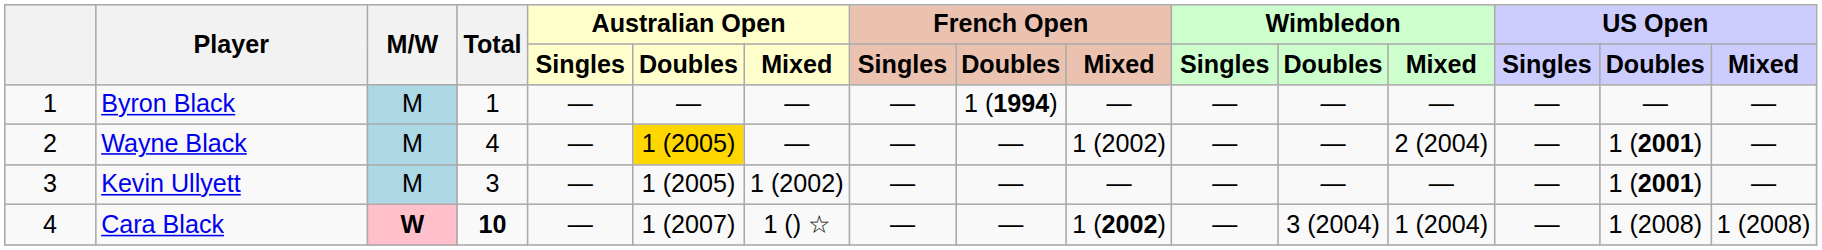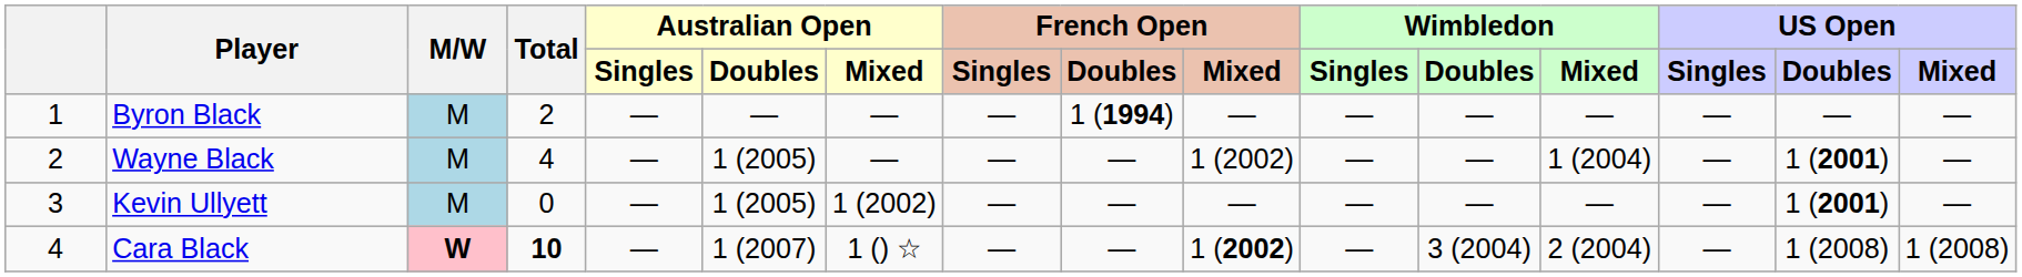 <table class="wikitable mw-datatable sortable" style="text-align:center;">
 <tr>
 <th data-sort-type="number" width="5%" rowspan="2"></th>
 <th width="15%" rowspan="2">Player</th>
 <th width="5%"  rowspan="2">M/W</th>
 <th rowspan="2">Total</th>
 <th colspan="3" style="background:#ffc;">Australian Open</th>
 <th colspan="3" style="background:#ebc2af;">French Open</th>
 <th colspan="3" style="background:#cfc;">Wimbledon</th>
 <th colspan="3" style="background:#ccf;">US Open</th>
 </tr>
 <tr>
 <th style="background:#ffc; width:60px;">Singles</th>
 <th style="background:#ffc; width:60px;">Doubles</th>
 <th style="background:#ffc; width:60px;">Mixed</th>
 <th style="background:#ebc2af; width:60px;">Singles</th>
 <th style="background:#ebc2af; width:60px;">Doubles</th>
 <th style="background:#ebc2af; width:60px;">Mixed</th>
 <th style="background:#cfc; width:60px;">Singles</th>
 <th style="background:#cfc; width:60px;">Doubles</th>
 <th style="background:#cfc; width:60px;">Mixed</th>
 <th style="background:#ccf; width:60px;">Singles</th>
 <th style="background:#ccf; width:60px;">Doubles</th>
 <th style="background:#ccf; width:60px;">Mixed</th>
 </tr>
 <tr>
 <td>1</td>
 <td style="text-align:left"><a href='#'>Byron Black</a></td>
 <td style="background:lightblue;">M</td>
-<td>1</td>
+<td>2</td>
 <td>—</td>
 <td>—</td>
 <td>—</td>
 <td>—</td>
 <td>1 (<strong>1994</strong>)</td>
 <td>—</td>
 <td>—</td>
 <td>—</td>
 <td>—</td>
 <td>—</td>
 <td>—</td>
 <td>—</td>
 </tr>
 <tr>
 <td>2</td>
 <td style="text-align:left"><a href='#'>Wayne Black</a></td>
 <td style="background:lightblue;">M</td>
 <td>4</td>
 <td>—</td>
-<td style="background: gold;">1 (2005)</td>
+<td>1 (2005)</td>
 <td>—</td>
 <td>—</td>
 <td>—</td>
 <td>1 (2002)</td>
 <td>—</td>
 <td>—</td>
-<td>2 (2004)</td>
+<td>1 (2004)</td>
 <td>—</td>
 <td>1 (<strong>2001</strong>)</td>
 <td>—</td>
 </tr>
 <tr>
 <td>3</td>
 <td style="text-align:left"><a href='#'>Kevin Ullyett</a></td>
 <td style="background:lightblue;">M</td>
-<td>3</td>
+<td>0</td>
 <td>—</td>
 <td>1 (2005)</td>
 <td>1 (2002)</td>
 <td>—</td>
 <td>—</td>
 <td>—</td>
 <td>—</td>
 <td>—</td>
 <td>—</td>
 <td>—</td>
 <td>1 (<strong>2001</strong>)</td>
 <td>—</td>
 </tr>
 <tr>
 <td>4</td>
 <td style="text-align:left"><a href='#'>Cara Black</a></td>
 <td style="background:pink;"><strong>W</strong></td>
 <td><strong>10</strong></td>
 <td>—</td>
 <td>1 (2007)</td>
 <td>1 () ☆</td>
 <td>—</td>
 <td>—</td>
 <td>1 (<strong>2002</strong>)</td>
 <td>—</td>
 <td>3 (2004)</td>
-<td>1 (2004)</td>
+<td>2 (2004)</td>
 <td>—</td>
 <td>1 (2008)</td>
 <td>1 (2008)</td>
 </tr>
 </table>
